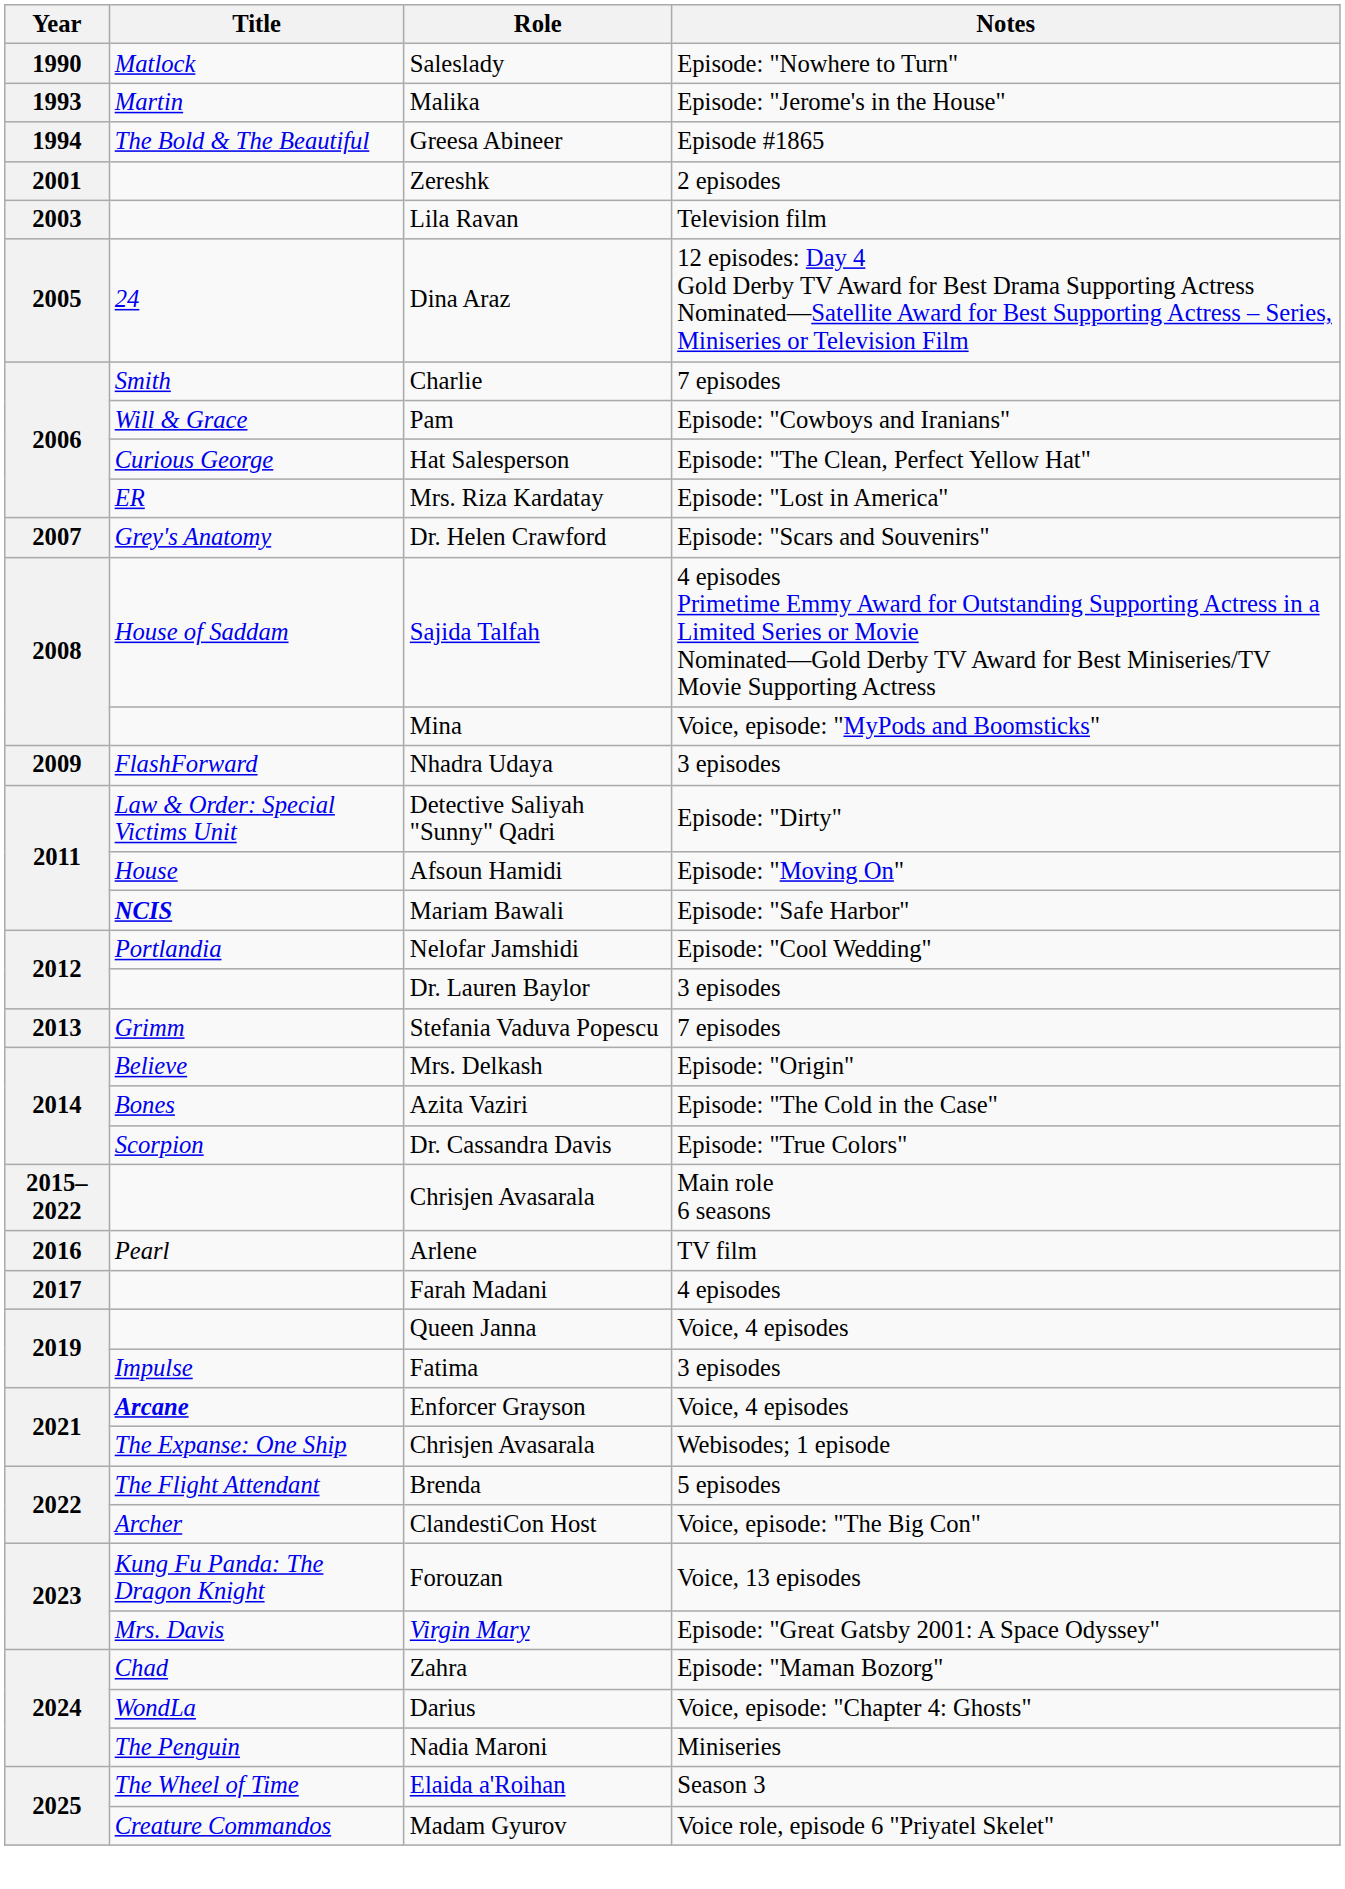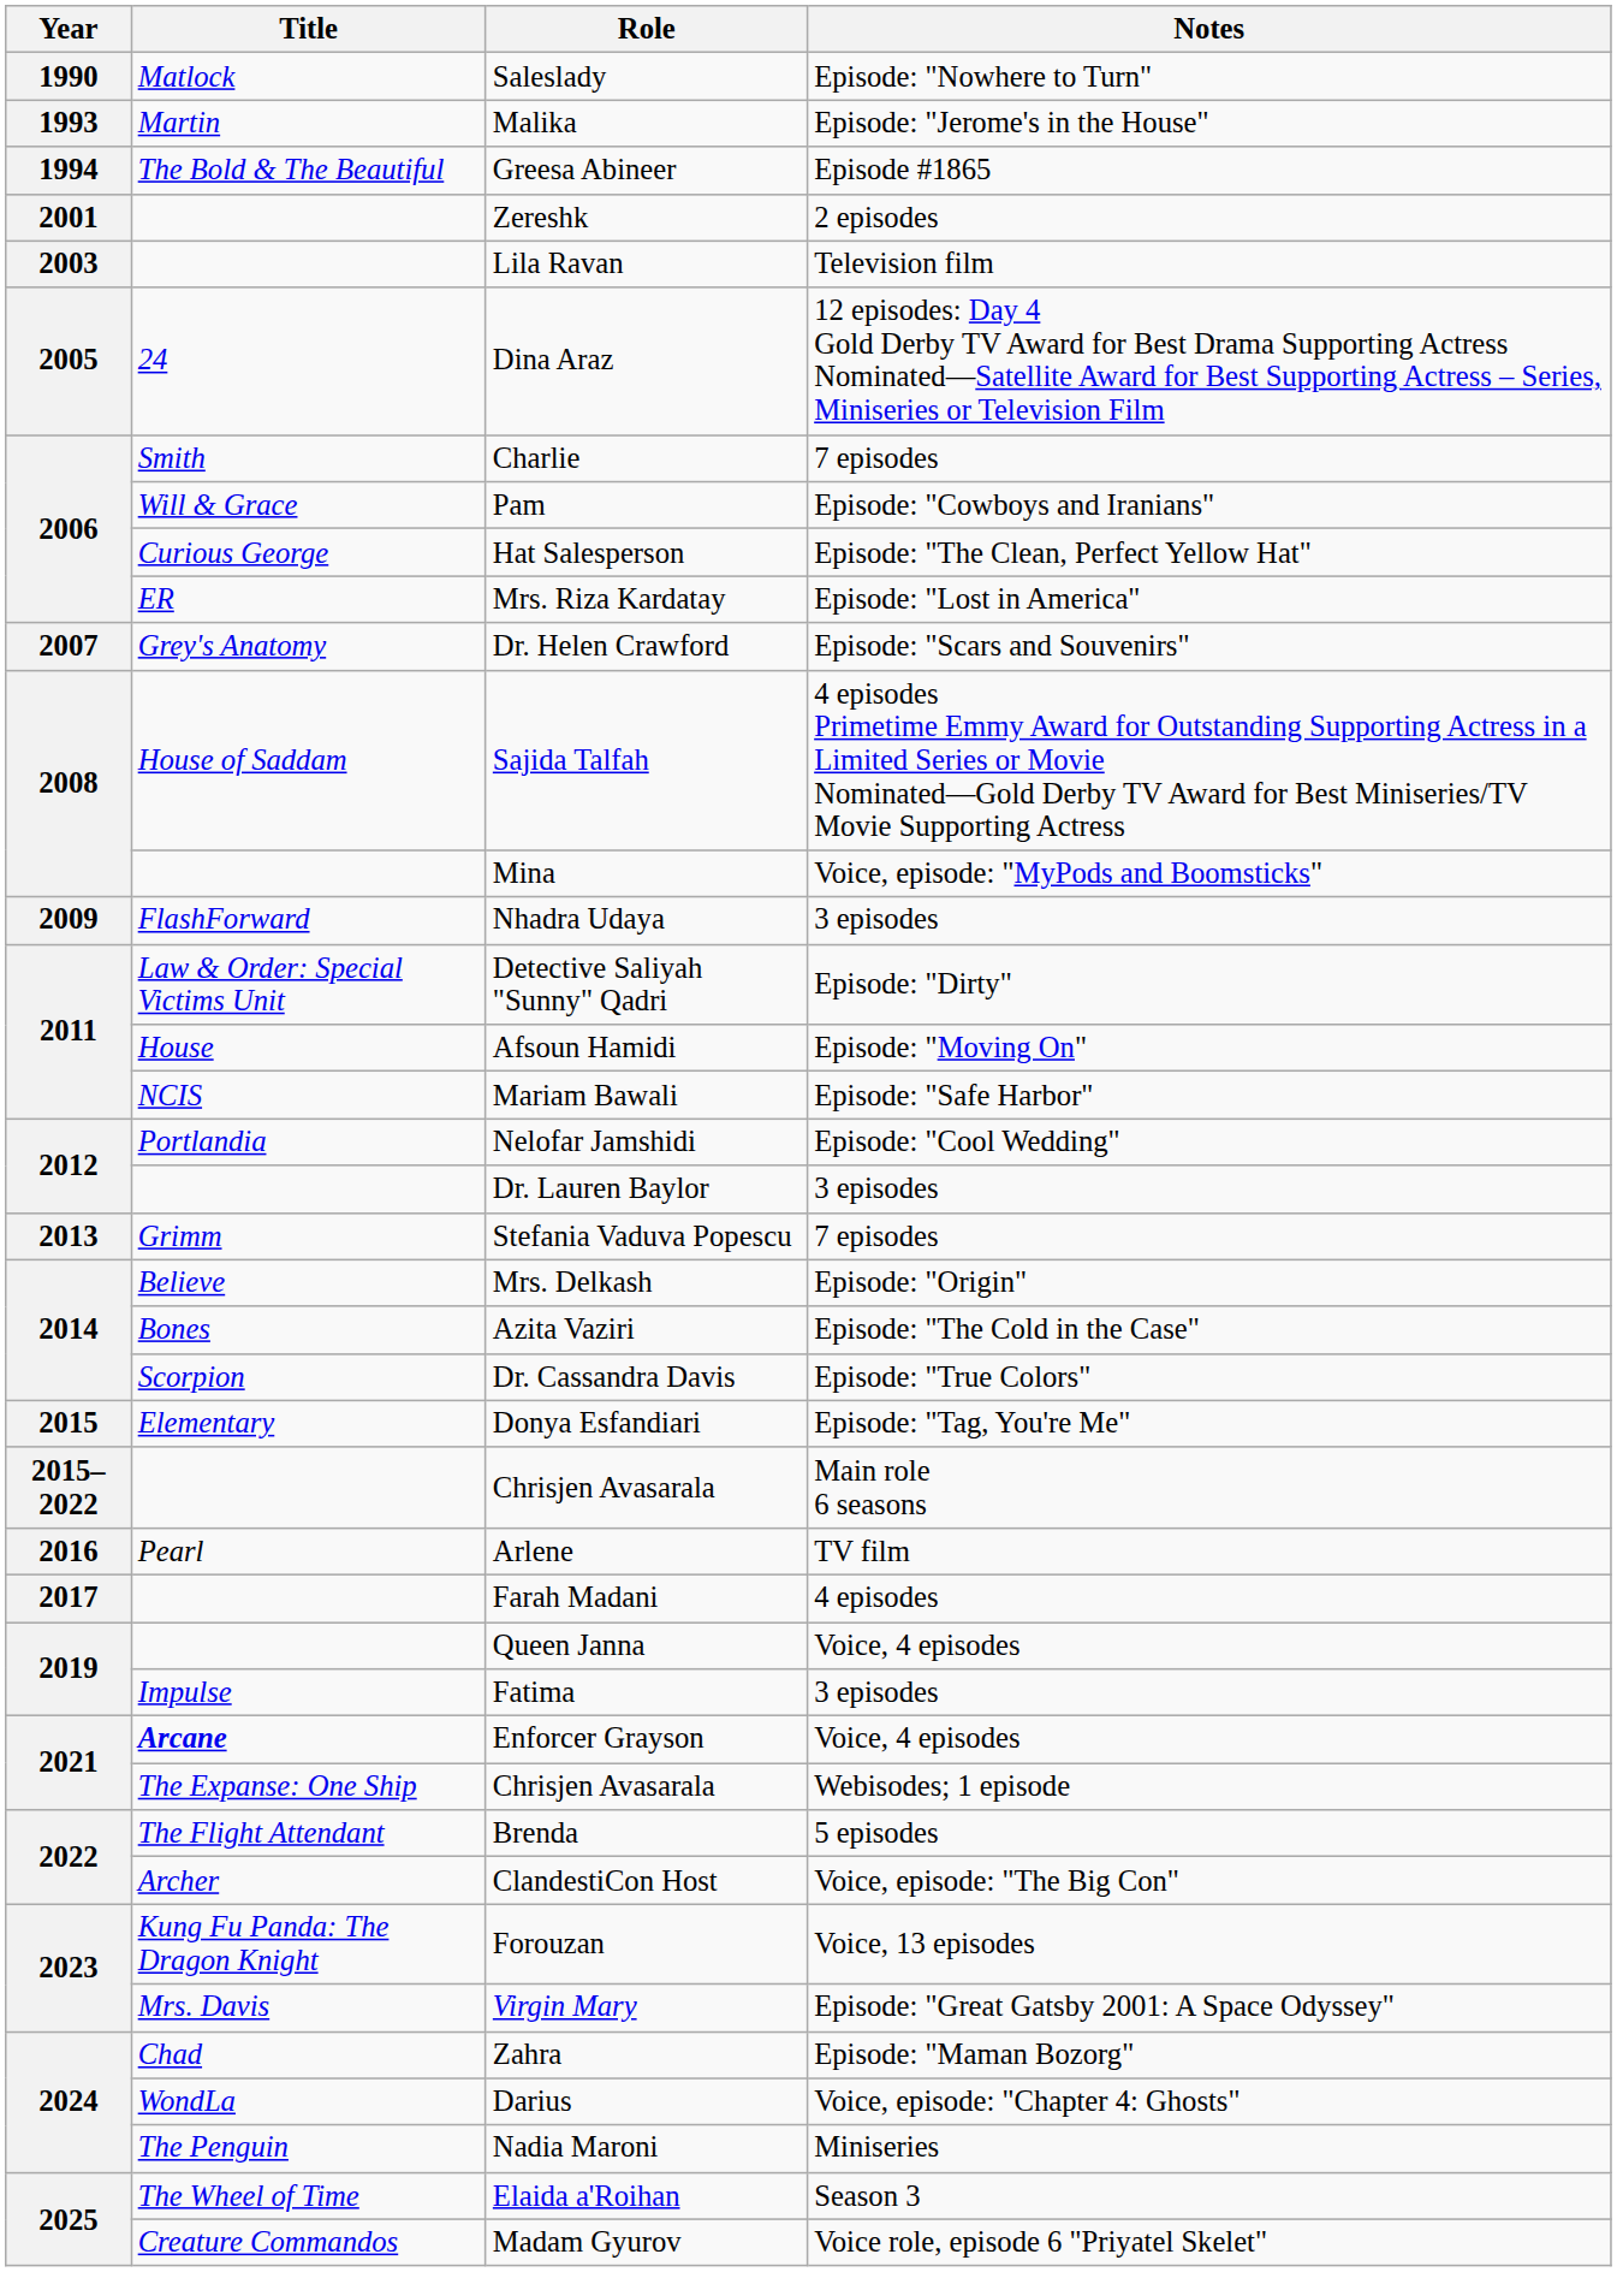 <table class="wikitable plainrowheaders sortable"  style=font-size:100%>
 <tr>
 <th scope="col">Year</th>
 <th scope="col">Title</th>
 <th scope="col">Role</th>
 <th scope="col">Notes</th>
 </tr>
 <tr>
 <th scope=row>1990</th>
 <td><em><a href='#'>Matlock</a></em></td>
 <td>Saleslady</td>
 <td>Episode: "Nowhere to Turn"</td>
 </tr>
 <tr>
 <th scope=row>1993</th>
 <td><em><a href='#'>Martin</a></em></td>
 <td>Malika</td>
 <td>Episode: "Jerome's in the House"</td>
 </tr>
 <tr>
 <th scope=row>1994</th>
 <td><em><a href='#'>The Bold & The Beautiful</a></em></td>
 <td>Greesa Abineer</td>
 <td>Episode #1865</td>
 </tr>
 <tr>
 <th scope=row>2001</th>
 <td></td>
 <td>Zereshk</td>
 <td>2 episodes</td>
 </tr>
 <tr>
 <th scope=row>2003</th>
 <td></td>
 <td>Lila Ravan</td>
 <td>Television film</td>
 </tr>
 <tr>
 <th scope=row>2005</th>
 <td><em><a href='#'>24</a></em></td>
 <td>Dina Araz</td>
 <td>12 episodes: <a href='#'>Day 4</a><br>Gold Derby TV Award for Best Drama Supporting Actress<br>Nominated—<a href='#'>Satellite Award for Best Supporting Actress – Series, Miniseries or Television Film</a></td>
 </tr>
 <tr>
 <th scope=row rowspan="4">2006</th>
 <td><em><a href='#'>Smith</a></em></td>
 <td>Charlie</td>
 <td>7 episodes</td>
 </tr>
 <tr>
 <td><em><a href='#'>Will & Grace</a></em></td>
 <td>Pam</td>
 <td>Episode: "Cowboys and Iranians"</td>
 </tr>
 <tr>
 <td><em><a href='#'>Curious George</a></em></td>
 <td>Hat Salesperson</td>
 <td>Episode: "The Clean, Perfect Yellow Hat"</td>
 </tr>
 <tr>
 <td><em><a href='#'>ER</a></em></td>
 <td>Mrs. Riza Kardatay</td>
 <td>Episode: "Lost in America"</td>
 </tr>
 <tr>
 <th scope=row>2007</th>
 <td><em><a href='#'>Grey's Anatomy</a></em></td>
 <td>Dr. Helen Crawford</td>
 <td>Episode: "Scars and Souvenirs"</td>
 </tr>
 <tr>
 <th scope=row rowspan="2">2008</th>
 <td><em><a href='#'>House of Saddam</a></em></td>
 <td><a href='#'>Sajida Talfah</a></td>
 <td>4 episodes<br><a href='#'>Primetime Emmy Award for Outstanding Supporting Actress in a Limited Series or Movie</a><br>Nominated—Gold Derby TV Award for Best Miniseries/TV Movie Supporting Actress</td>
 </tr>
 <tr>
 <td></td>
 <td>Mina</td>
 <td>Voice, episode: "<a href='#'>MyPods and Boomsticks</a>"</td>
 </tr>
 <tr>
 <th scope=row>2009</th>
 <td><em><a href='#'>FlashForward</a></em></td>
 <td>Nhadra Udaya</td>
 <td>3 episodes</td>
 </tr>
 <tr>
 <th scope=row rowspan="3">2011</th>
 <td><em><a href='#'>Law & Order: Special Victims Unit</a></em></td>
 <td>Detective Saliyah "Sunny" Qadri</td>
 <td>Episode: "Dirty"</td>
 </tr>
 <tr>
 <td><em><a href='#'>House</a></em></td>
 <td>Afsoun Hamidi</td>
 <td>Episode: "<a href='#'>Moving On</a>"</td>
 </tr>
 <tr>
-<td><strong><em><a href='#'>NCIS</a></em></strong></td>
+<td><em><a href='#'>NCIS</a></em></td>
 <td>Mariam Bawali</td>
 <td>Episode: "Safe Harbor"</td>
 </tr>
 <tr>
 <th scope=row rowspan="2">2012</th>
 <td><em><a href='#'>Portlandia</a></em></td>
 <td>Nelofar Jamshidi</td>
 <td>Episode: "Cool Wedding"</td>
 </tr>
 <tr>
 <td></td>
 <td>Dr. Lauren Baylor</td>
 <td>3 episodes</td>
 </tr>
 <tr>
 <th scope=row rowspan="1">2013</th>
 <td><em><a href='#'>Grimm</a></em></td>
 <td>Stefania Vaduva Popescu</td>
 <td>7 episodes</td>
 </tr>
 <tr>
 <th scope=row rowspan="3">2014</th>
 <td><em><a href='#'>Believe</a></em></td>
 <td>Mrs. Delkash</td>
 <td>Episode: "Origin"</td>
 </tr>
 <tr>
 <td><em><a href='#'>Bones</a></em></td>
 <td>Azita Vaziri</td>
 <td>Episode: "The Cold in the Case"</td>
 </tr>
 <tr>
 <td><em><a href='#'>Scorpion</a></em></td>
 <td>Dr. Cassandra Davis</td>
 <td>Episode: "True Colors"</td>
+</tr>
+<tr>
+<th scope=row>2015</th>
+<td><em><a href='#'>Elementary</a></em></td>
+<td>Donya Esfandiari</td>
+<td>Episode: "Tag, You're Me"</td>
 </tr>
 <tr>
 <th scope=row>2015–2022</th>
 <td></td>
 <td>Chrisjen Avasarala</td>
 <td>Main role <br> 6 seasons</td>
 </tr>
 <tr>
 <th scope=row rowspan="1">2016</th>
 <td><em>Pearl</em></td>
 <td>Arlene</td>
 <td>TV film</td>
 </tr>
 <tr>
 <th scope=row rowspan="1">2017</th>
 <td></td>
 <td>Farah Madani</td>
 <td>4 episodes</td>
 </tr>
 <tr>
 <th scope=row rowspan="2">2019</th>
 <td></td>
 <td>Queen Janna</td>
 <td>Voice, 4 episodes</td>
 </tr>
 <tr>
 <td><em><a href='#'>Impulse</a></em></td>
 <td>Fatima</td>
 <td>3 episodes</td>
 </tr>
 <tr>
 <th scope=row rowspan="2">2021</th>
 <td><strong><em><a href='#'>Arcane</a></em></strong></td>
 <td>Enforcer Grayson</td>
 <td>Voice, 4 episodes</td>
 </tr>
 <tr>
 <td><em><a href='#'>The Expanse: One Ship</a></em></td>
 <td>Chrisjen Avasarala</td>
 <td>Webisodes; 1 episode</td>
 </tr>
 <tr>
 <th scope=row rowspan="2">2022</th>
 <td><em><a href='#'>The Flight Attendant</a></em></td>
 <td>Brenda</td>
 <td>5 episodes</td>
 </tr>
 <tr>
 <td><em><a href='#'>Archer</a></em></td>
 <td>ClandestiCon Host</td>
 <td>Voice, episode: "The Big Con"</td>
 </tr>
 <tr>
 <th scope=row rowspan="2">2023</th>
 <td><em><a href='#'>Kung Fu Panda: The Dragon Knight</a></em></td>
 <td>Forouzan</td>
 <td>Voice, 13 episodes</td>
 </tr>
 <tr>
 <td><em><a href='#'>Mrs. Davis</a></em></td>
 <td><em><a href='#'>Virgin Mary</a></em></td>
 <td>Episode: "Great Gatsby 2001: A Space Odyssey"</td>
 </tr>
 <tr>
 <th scope=row rowspan="3">2024</th>
 <td><em><a href='#'>Chad</a></em></td>
 <td>Zahra</td>
 <td>Episode: "Maman Bozorg"</td>
 </tr>
 <tr>
 <td><em><a href='#'>WondLa</a></em></td>
 <td>Darius</td>
 <td>Voice, episode: "Chapter 4: Ghosts"</td>
 </tr>
 <tr>
 <td><em><a href='#'>The Penguin</a></em></td>
 <td>Nadia Maroni</td>
 <td>Miniseries</td>
 </tr>
 <tr>
 <th scope=row rowspan="3">2025</th>
 <td><em><a href='#'>The Wheel of Time</a></em></td>
 <td><a href='#'>Elaida a'Roihan</a></td>
 <td>Season 3</td>
 </tr>
 <tr>
 <td><em><a href='#'>Creature Commandos</a></em></td>
 <td>Madam Gyurov</td>
 <td>Voice role, episode 6 "Priyatel Skelet"</td>
 </tr>
 </table>
